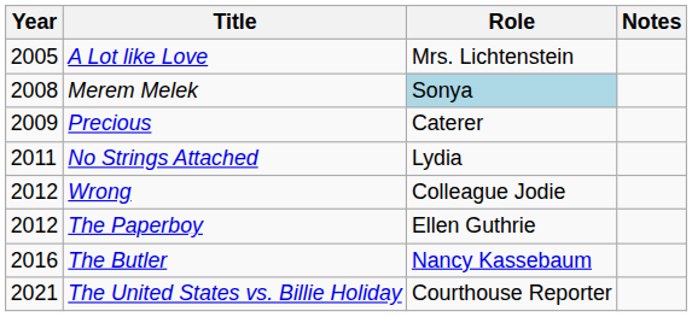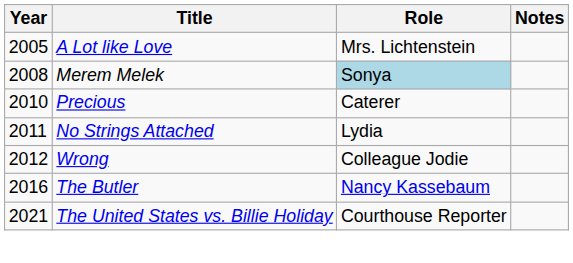 <table class="wikitable sortable">
 <tr>
 <th>Year</th>
 <th>Title</th>
 <th>Role</th>
 <th>Notes</th>
 </tr>
 <tr>
 <td>2005</td>
 <td><em><a href='#'>A Lot like Love</a></em></td>
 <td>Mrs. Lichtenstein</td>
 <td></td>
 </tr>
 <tr>
 <td>2008</td>
 <td><em>Merem Melek</em></td>
 <td style="background: lightblue;">Sonya</td>
 <td></td>
 </tr>
 <tr>
-<td>2009</td>
+<td>2010</td>
 <td><a href='#'><em>Precious</em></a></td>
 <td>Caterer</td>
 <td></td>
 </tr>
 <tr>
 <td>2011</td>
 <td><a href='#'><em>No Strings Attached</em></a></td>
 <td>Lydia</td>
 <td></td>
 </tr>
 <tr>
 <td>2012</td>
 <td><a href='#'><em>Wrong</em></a></td>
 <td>Colleague Jodie</td>
 <td></td>
 </tr>
 <tr>
-<td>2012</td>
-<td><a href='#'><em>The Paperboy</em></a></td>
-<td>Ellen Guthrie</td>
-<td></td>
-</tr>
-<tr>
 <td>2016</td>
 <td><em><a href='#'>The Butler</a></em></td>
 <td><a href='#'>Nancy Kassebaum</a></td>
 <td></td>
 </tr>
 <tr>
 <td>2021</td>
 <td><em><a href='#'>The United States vs. Billie Holiday</a></em></td>
 <td>Courthouse Reporter</td>
 <td></td>
 </tr>
 </table>
